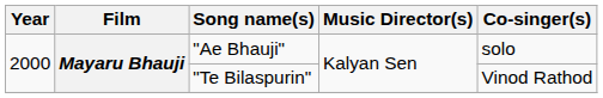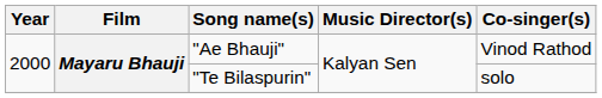 <table class="wikitable sortable">
 <tr>
 <th>Year</th>
 <th>Film</th>
 <th>Song name(s)</th>
 <th>Music Director(s)</th>
 <th>Co-singer(s)</th>
 </tr>
 <tr>
 <td rowspan=2>2000</td>
 <th Rowspan=2><em>Mayaru Bhauji</em></th>
 <td>"Ae Bhauji"</td>
 <td rowspan=2>Kalyan Sen</td>
-<td>solo</td>
+<td>Vinod Rathod</td>
 </tr>
 <tr>
 <td>"Te Bilaspurin"</td>
-<td>Vinod Rathod</td>
+<td>solo</td>
 </tr>
 <tr>
 </tr>
 </table>
